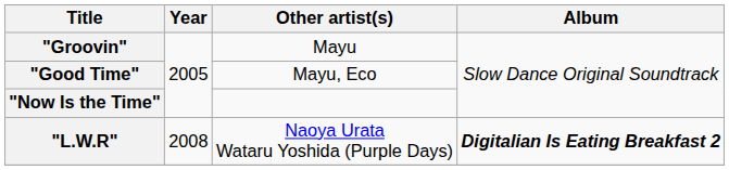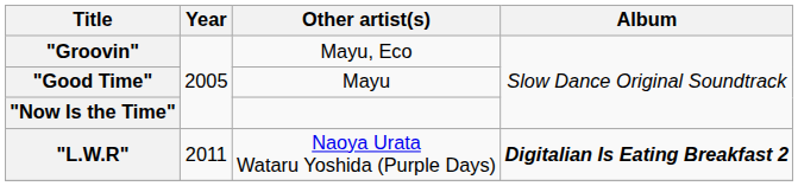 <table class="wikitable plainrowheaders" style="text-align:center;">
 <tr>
 <th scope="col">Title</th>
 <th scope="col">Year</th>
 <th scope="col">Other artist(s)</th>
 <th scope="col">Album</th>
 </tr>
 <tr>
 <th scope="row">"Groovin"</th>
 <td rowspan="3">2005</td>
-<td>Mayu</td>
+<td>Mayu, Eco</td>
 <td rowspan="3"><em>Slow Dance Original Soundtrack</em></td>
 </tr>
 <tr>
 <th scope="row">"Good Time"</th>
-<td>Mayu, Eco</td>
+<td>Mayu</td>
 </tr>
 <tr>
 <th scope="row">"Now Is the Time"</th>
 <td></td>
 </tr>
 <tr>
 <th scope="row">"L.W.R"</th>
-<td>2008</td>
+<td>2011</td>
 <td><a href='#'>Naoya Urata</a><br>Wataru Yoshida (Purple Days)</td>
 <td><strong><em>Digitalian Is Eating Breakfast 2</em></strong></td>
 </tr>
 <tr>
 </tr>
 </table>
